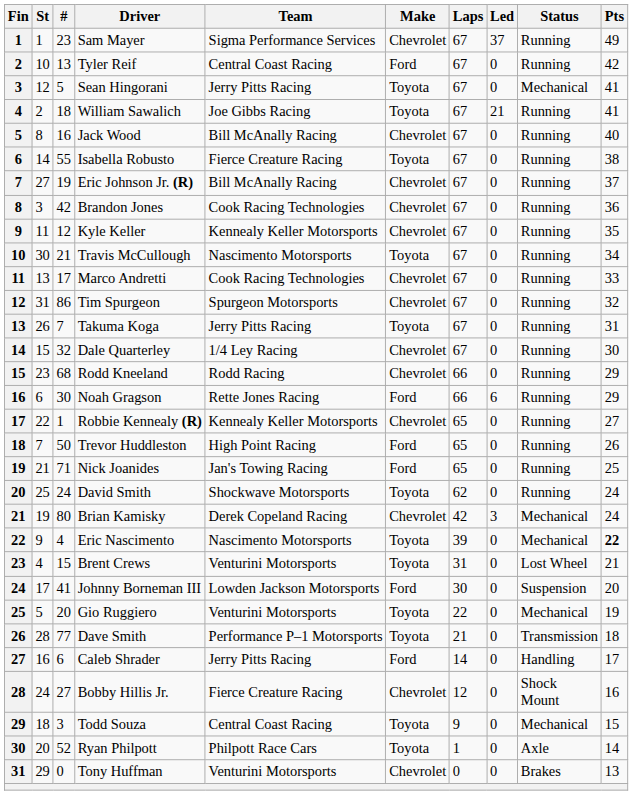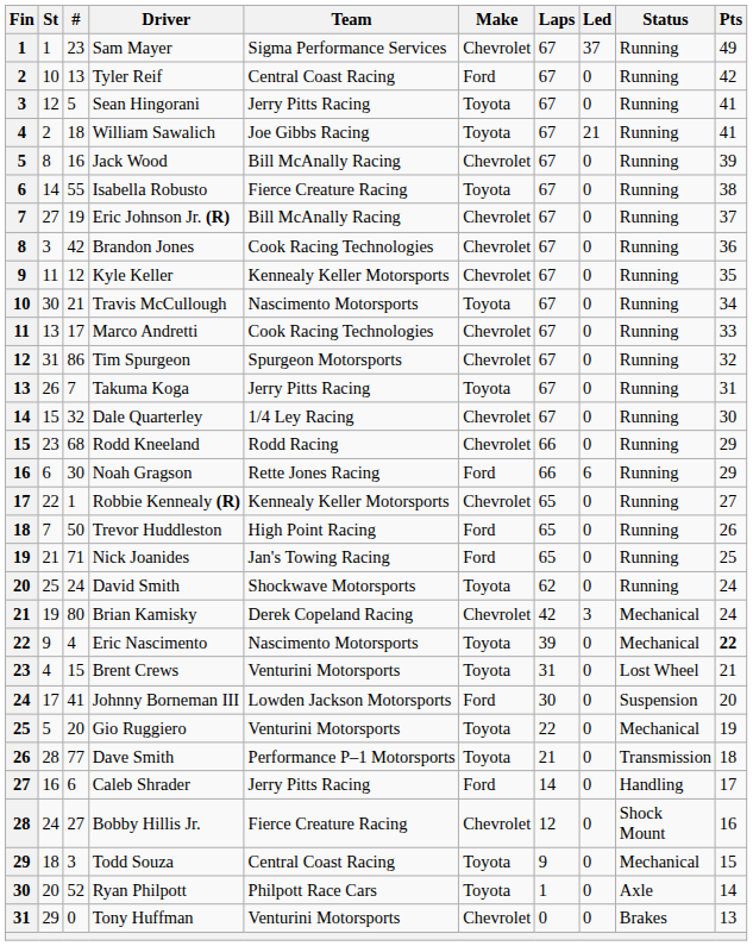 <table class="wikitable" style="font-size:95%">
 <tr>
 <th>Fin</th>
 <th>St</th>
 <th>#</th>
 <th>Driver</th>
 <th>Team</th>
 <th>Make</th>
 <th>Laps</th>
 <th>Led</th>
 <th>Status</th>
 <th>Pts</th>
 </tr>
 <tr>
 <th>1</th>
 <td>1</td>
 <td>23</td>
 <td>Sam Mayer</td>
 <td nowrap="">Sigma Performance Services</td>
 <td>Chevrolet</td>
 <td>67</td>
 <td>37</td>
 <td>Running</td>
 <td>49</td>
 </tr>
 <tr>
 <th>2</th>
 <td>10</td>
 <td>13</td>
 <td>Tyler Reif</td>
 <td>Central Coast Racing</td>
 <td>Ford</td>
 <td>67</td>
 <td>0</td>
 <td>Running</td>
 <td>42</td>
 </tr>
 <tr>
 <th>3</th>
 <td>12</td>
 <td>5</td>
 <td>Sean Hingorani</td>
 <td>Jerry Pitts Racing</td>
 <td>Toyota</td>
 <td>67</td>
 <td>0</td>
-<td>Mechanical</td>
+<td>Running</td>
 <td>41</td>
 </tr>
 <tr>
 <th>4</th>
 <td>2</td>
 <td>18</td>
 <td>William Sawalich</td>
 <td>Joe Gibbs Racing</td>
 <td>Toyota</td>
 <td>67</td>
 <td>21</td>
 <td>Running</td>
 <td>41</td>
 </tr>
 <tr>
 <th>5</th>
 <td>8</td>
 <td>16</td>
 <td>Jack Wood</td>
 <td>Bill McAnally Racing</td>
 <td>Chevrolet</td>
 <td>67</td>
 <td>0</td>
 <td>Running</td>
-<td>40</td>
+<td>39</td>
 </tr>
 <tr>
 <th>6</th>
 <td>14</td>
 <td>55</td>
 <td>Isabella Robusto</td>
 <td>Fierce Creature Racing</td>
 <td>Toyota</td>
 <td>67</td>
 <td>0</td>
 <td>Running</td>
 <td>38</td>
 </tr>
 <tr>
 <th>7</th>
 <td>27</td>
 <td>19</td>
 <td>Eric Johnson Jr. <strong>(R)</strong></td>
 <td>Bill McAnally Racing</td>
 <td>Chevrolet</td>
 <td>67</td>
 <td>0</td>
 <td>Running</td>
 <td>37</td>
 </tr>
 <tr>
 <th>8</th>
 <td>3</td>
 <td>42</td>
 <td>Brandon Jones</td>
 <td>Cook Racing Technologies</td>
 <td>Chevrolet</td>
 <td>67</td>
 <td>0</td>
 <td>Running</td>
 <td>36</td>
 </tr>
 <tr>
 <th>9</th>
 <td>11</td>
 <td>12</td>
 <td>Kyle Keller</td>
 <td>Kennealy Keller Motorsports</td>
 <td>Chevrolet</td>
 <td>67</td>
 <td>0</td>
 <td>Running</td>
 <td>35</td>
 </tr>
 <tr>
 <th>10</th>
 <td>30</td>
 <td>21</td>
 <td>Travis McCullough</td>
 <td>Nascimento Motorsports</td>
 <td>Toyota</td>
 <td>67</td>
 <td>0</td>
 <td>Running</td>
 <td>34</td>
 </tr>
 <tr>
 <th>11</th>
 <td>13</td>
 <td>17</td>
 <td>Marco Andretti</td>
 <td>Cook Racing Technologies</td>
 <td>Chevrolet</td>
 <td>67</td>
 <td>0</td>
 <td>Running</td>
 <td>33</td>
 </tr>
 <tr>
 <th>12</th>
 <td>31</td>
 <td>86</td>
 <td>Tim Spurgeon</td>
 <td>Spurgeon Motorsports</td>
 <td>Chevrolet</td>
 <td>67</td>
 <td>0</td>
 <td>Running</td>
 <td>32</td>
 </tr>
 <tr>
 <th>13</th>
 <td>26</td>
 <td>7</td>
 <td>Takuma Koga</td>
 <td>Jerry Pitts Racing</td>
 <td>Toyota</td>
 <td>67</td>
 <td>0</td>
 <td>Running</td>
 <td>31</td>
 </tr>
 <tr>
 <th>14</th>
 <td>15</td>
 <td>32</td>
 <td>Dale Quarterley</td>
 <td>1/4 Ley Racing</td>
 <td>Chevrolet</td>
 <td>67</td>
 <td>0</td>
 <td>Running</td>
 <td>30</td>
 </tr>
 <tr>
 <th>15</th>
 <td>23</td>
 <td>68</td>
 <td>Rodd Kneeland</td>
 <td>Rodd Racing</td>
 <td>Chevrolet</td>
 <td>66</td>
 <td>0</td>
 <td>Running</td>
 <td>29</td>
 </tr>
 <tr>
 <th>16</th>
 <td>6</td>
 <td>30</td>
 <td>Noah Gragson</td>
 <td>Rette Jones Racing</td>
 <td>Ford</td>
 <td>66</td>
 <td>6</td>
 <td>Running</td>
 <td>29</td>
 </tr>
 <tr>
 <th>17</th>
 <td>22</td>
 <td>1</td>
 <td nowrap="">Robbie Kennealy <strong>(R)</strong></td>
 <td>Kennealy Keller Motorsports</td>
 <td>Chevrolet</td>
 <td>65</td>
 <td>0</td>
 <td>Running</td>
 <td>27</td>
 </tr>
 <tr>
 <th>18</th>
 <td>7</td>
 <td>50</td>
 <td>Trevor Huddleston</td>
 <td>High Point Racing</td>
 <td>Ford</td>
 <td>65</td>
 <td>0</td>
 <td>Running</td>
 <td>26</td>
 </tr>
 <tr>
 <th>19</th>
 <td>21</td>
 <td>71</td>
 <td>Nick Joanides</td>
 <td>Jan's Towing Racing</td>
 <td>Ford</td>
 <td>65</td>
 <td>0</td>
 <td>Running</td>
 <td>25</td>
 </tr>
 <tr>
 <th>20</th>
 <td>25</td>
 <td>24</td>
 <td>David Smith</td>
 <td>Shockwave Motorsports</td>
 <td>Toyota</td>
 <td>62</td>
 <td>0</td>
 <td>Running</td>
 <td>24</td>
 </tr>
 <tr>
 <th>21</th>
 <td>19</td>
 <td>80</td>
 <td>Brian Kamisky</td>
 <td>Derek Copeland Racing</td>
 <td>Chevrolet</td>
 <td>42</td>
 <td>3</td>
 <td>Mechanical</td>
 <td>24</td>
 </tr>
 <tr>
 <th>22</th>
 <td>9</td>
 <td>4</td>
 <td>Eric Nascimento</td>
 <td>Nascimento Motorsports</td>
 <td>Toyota</td>
 <td>39</td>
 <td>0</td>
 <td>Mechanical</td>
 <td><strong>22</strong></td>
 </tr>
 <tr>
 <th>23</th>
 <td>4</td>
 <td>15</td>
 <td>Brent Crews</td>
 <td>Venturini Motorsports</td>
 <td>Toyota</td>
 <td>31</td>
 <td>0</td>
 <td>Lost Wheel</td>
 <td>21</td>
 </tr>
 <tr>
 <th>24</th>
 <td>17</td>
 <td>41</td>
 <td nowrap="">Johnny Borneman III</td>
 <td>Lowden Jackson Motorsports</td>
 <td>Ford</td>
 <td>30</td>
 <td>0</td>
 <td>Suspension</td>
 <td>20</td>
 </tr>
 <tr>
 <th>25</th>
 <td>5</td>
 <td>20</td>
 <td>Gio Ruggiero</td>
 <td>Venturini Motorsports</td>
 <td>Toyota</td>
 <td>22</td>
 <td>0</td>
 <td>Mechanical</td>
 <td>19</td>
 </tr>
 <tr>
 <th>26</th>
 <td>28</td>
 <td>77</td>
 <td>Dave Smith</td>
 <td nowrap="">Performance P–1 Motorsports</td>
 <td>Toyota</td>
 <td>21</td>
 <td>0</td>
 <td>Transmission</td>
 <td>18</td>
 </tr>
 <tr>
 <th>27</th>
 <td>16</td>
 <td>6</td>
 <td>Caleb Shrader</td>
 <td>Jerry Pitts Racing</td>
 <td>Ford</td>
 <td>14</td>
 <td>0</td>
 <td>Handling</td>
 <td>17</td>
 </tr>
 <tr>
 <th>28</th>
 <td>24</td>
 <td>27</td>
 <td>Bobby Hillis Jr.</td>
 <td>Fierce Creature Racing</td>
 <td>Chevrolet</td>
 <td>12</td>
 <td>0</td>
 <td>Shock Mount</td>
 <td>16</td>
 </tr>
 <tr>
 <th>29</th>
 <td>18</td>
 <td>3</td>
 <td>Todd Souza</td>
 <td>Central Coast Racing</td>
 <td>Toyota</td>
 <td>9</td>
 <td>0</td>
 <td>Mechanical</td>
 <td>15</td>
 </tr>
 <tr>
 <th>30</th>
 <td>20</td>
 <td>52</td>
 <td>Ryan Philpott</td>
 <td>Philpott Race Cars</td>
 <td>Toyota</td>
 <td>1</td>
 <td>0</td>
 <td>Axle</td>
 <td>14</td>
 </tr>
 <tr>
 <th>31</th>
 <td>29</td>
 <td>0</td>
 <td>Tony Huffman</td>
 <td>Venturini Motorsports</td>
 <td>Chevrolet</td>
 <td>0</td>
 <td>0</td>
 <td>Brakes</td>
 <td>13</td>
 </tr>
 <tr>
 <th colspan="10"></th>
 </tr>
 </table>
